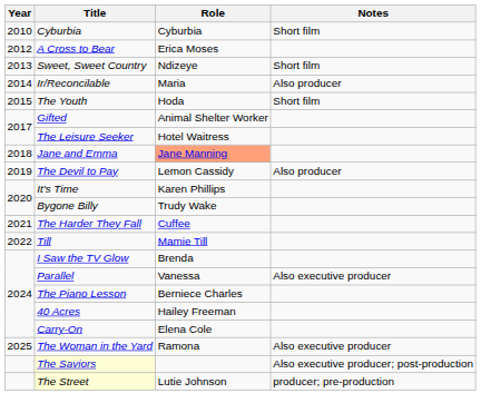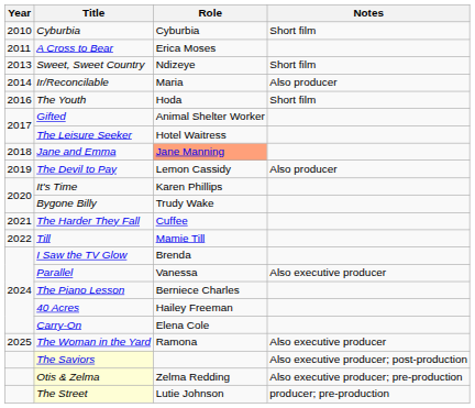 <table class="wikitable">
 <tr>
 <th>Year</th>
 <th>Title</th>
 <th>Role</th>
 <th class="unsortable">Notes</th>
 </tr>
 <tr>
 <td>2010</td>
 <td><em>Cyburbia</em></td>
 <td>Cyburbia</td>
 <td>Short film</td>
 </tr>
 <tr>
-<td>2012</td>
+<td>2011</td>
 <td><em><a href='#'>A Cross to Bear</a></em></td>
 <td>Erica Moses</td>
 <td></td>
 </tr>
 <tr>
 <td>2013</td>
 <td><em>Sweet, Sweet Country</em></td>
 <td>Ndizeye</td>
 <td>Short film</td>
 </tr>
 <tr>
 <td>2014</td>
 <td><em>Ir/Reconcilable</em></td>
 <td>Maria</td>
 <td>Also producer</td>
 </tr>
 <tr>
-<td>2015</td>
+<td>2016</td>
 <td><em>The Youth</em></td>
 <td>Hoda</td>
 <td>Short film</td>
 </tr>
 <tr>
 <td rowspan="2">2017</td>
 <td><em><a href='#'>Gifted</a></em></td>
 <td>Animal Shelter Worker</td>
 <td></td>
 </tr>
 <tr>
 <td><em><a href='#'>The Leisure Seeker</a></em></td>
 <td>Hotel Waitress</td>
 <td></td>
 </tr>
 <tr>
 <td>2018</td>
 <td><em><a href='#'>Jane and Emma</a></em></td>
 <td style="background: lightsalmon;"><a href='#'>Jane Manning</a></td>
 <td></td>
 </tr>
 <tr>
 <td>2019</td>
 <td><em><a href='#'>The Devil to Pay</a></em></td>
 <td>Lemon Cassidy</td>
 <td>Also producer</td>
 </tr>
 <tr>
 <td rowspan="2">2020</td>
 <td><em>It's Time</em></td>
 <td>Karen Phillips</td>
 <td></td>
 </tr>
 <tr>
 <td><em>Bygone Billy</em></td>
 <td>Trudy Wake</td>
 <td></td>
 </tr>
 <tr>
 <td>2021</td>
 <td><em><a href='#'>The Harder They Fall</a></em></td>
 <td><a href='#'>Cuffee</a></td>
 <td></td>
 </tr>
 <tr>
 <td>2022</td>
 <td><em><a href='#'>Till</a></em></td>
 <td><a href='#'>Mamie Till</a></td>
 <td></td>
 </tr>
 <tr>
 <td rowspan="5">2024</td>
 <td><em><a href='#'>I Saw the TV Glow</a></em></td>
 <td>Brenda</td>
 <td></td>
 </tr>
 <tr>
 <td><em><a href='#'>Parallel</a></em></td>
 <td>Vanessa</td>
 <td>Also executive producer</td>
 </tr>
 <tr>
 <td><em><a href='#'>The Piano Lesson</a></em></td>
 <td>Berniece Charles</td>
 <td></td>
 </tr>
 <tr>
 <td><em><a href='#'>40 Acres</a></em></td>
 <td>Hailey Freeman</td>
 <td></td>
 </tr>
 <tr>
 <td><em><a href='#'>Carry-On</a></em></td>
 <td>Elena Cole</td>
 <td></td>
 </tr>
 <tr>
 <td>2025</td>
 <td><em><a href='#'>The Woman in the Yard</a></em></td>
 <td>Ramona</td>
 <td>Also executive producer</td>
 </tr>
 <tr>
 <td></td>
 <td style="background:#ffcc;"><em><a href='#'>The Saviors</a></em> </td>
 <td></td>
 <td>Also executive producer; post-production</td>
 </tr>
 <tr>
 <td></td>
+<td style="background:#ffcc;"><em>Otis & Zelma</em> </td>
+<td>Zelma Redding</td>
+<td>Also executive producer; pre-production</td>
+</tr>
+<tr>
+<td></td>
 <td style="background:#ffcc;"><em>The Street</em> </td>
 <td>Lutie Johnson</td>
 <td>producer; pre-production</td>
 </tr>
 </table>
